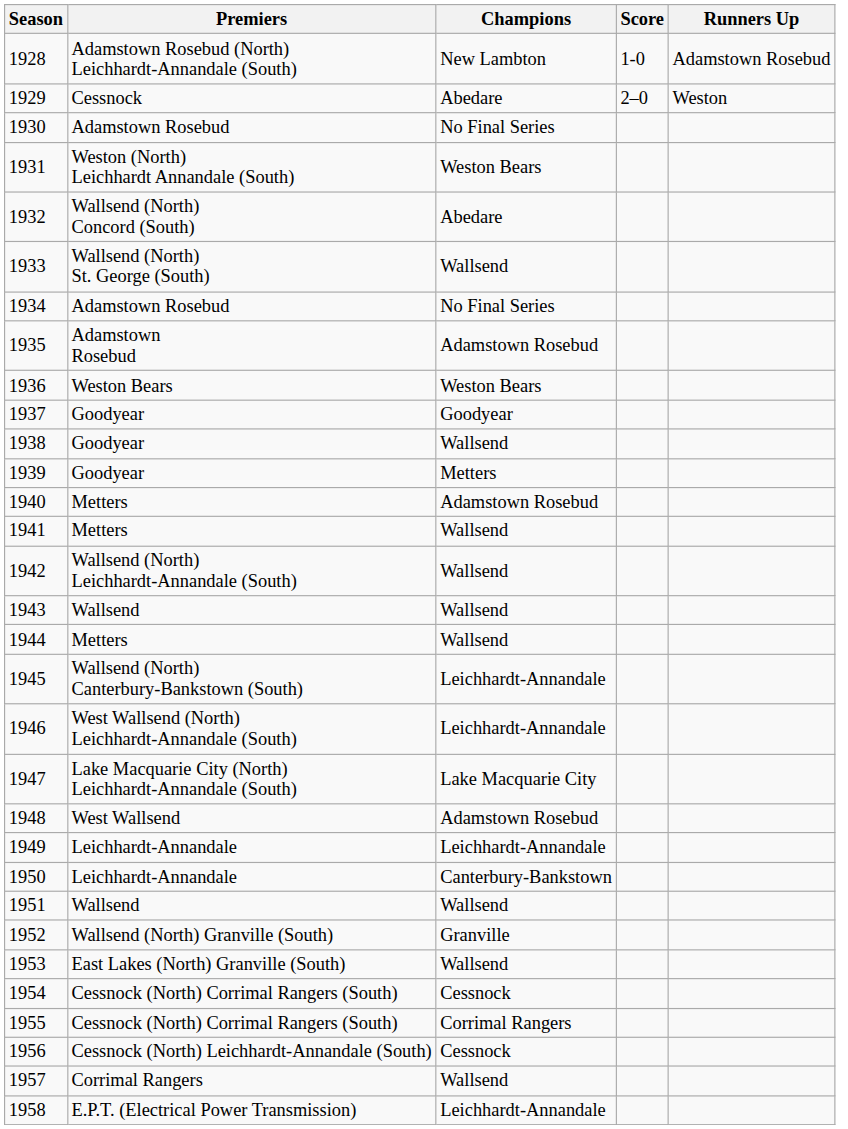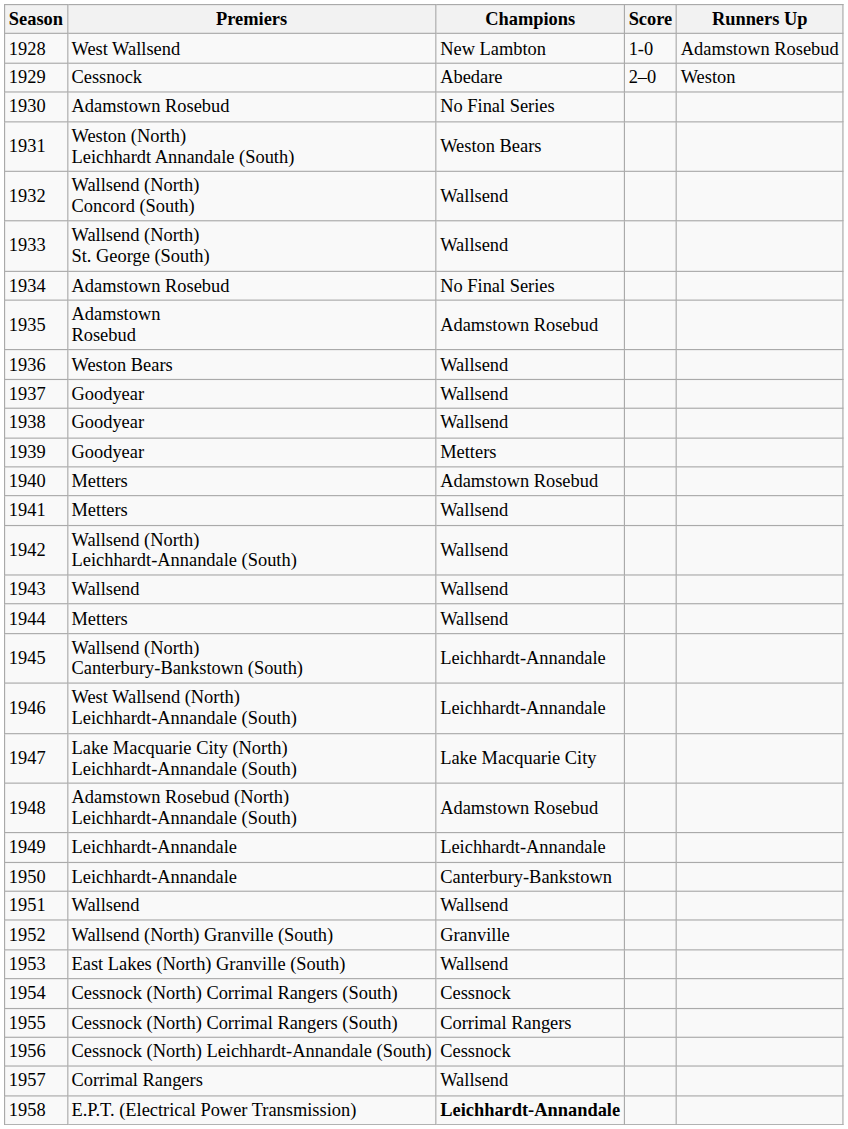 <table class="wikitable">
 <tr>
 <th>Season</th>
 <th>Premiers</th>
 <th>Champions</th>
 <th>Score</th>
 <th>Runners Up</th>
 </tr>
 <tr>
 <td>1928</td>
-<td>Adamstown  Rosebud (North)<br>Leichhardt-Annandale (South)</td>
+<td>West Wallsend</td>
 <td>New Lambton</td>
 <td>1-0</td>
 <td>Adamstown  Rosebud</td>
 </tr>
 <tr>
 <td>1929</td>
 <td>Cessnock</td>
 <td>Abedare</td>
 <td>2–0</td>
 <td>Weston</td>
 </tr>
 <tr>
 <td>1930</td>
 <td>Adamstown  Rosebud</td>
 <td>No Final Series</td>
 <td></td>
 <td></td>
 </tr>
 <tr>
 <td>1931</td>
 <td>Weston  (North)<br>Leichhardt Annandale (South)</td>
 <td>Weston Bears</td>
 <td></td>
 <td></td>
 </tr>
 <tr>
 <td>1932</td>
 <td>Wallsend  (North)<br>Concord (South)</td>
-<td>Abedare</td>
+<td>Wallsend</td>
 <td></td>
 <td></td>
 </tr>
 <tr>
 <td>1933</td>
 <td>Wallsend  (North)<br>St. George (South)</td>
 <td>Wallsend</td>
 <td></td>
 <td></td>
 </tr>
 <tr>
 <td>1934</td>
 <td>Adamstown  Rosebud</td>
 <td>No Final Series</td>
 <td></td>
 <td></td>
 </tr>
 <tr>
 <td>1935</td>
 <td>Adamstown<br>Rosebud</td>
 <td>Adamstown Rosebud</td>
 <td></td>
 <td></td>
 </tr>
 <tr>
 <td>1936</td>
 <td>Weston  Bears</td>
-<td>Weston Bears</td>
+<td>Wallsend</td>
 <td></td>
 <td></td>
 </tr>
 <tr>
 <td>1937</td>
 <td>Goodyear</td>
-<td>Goodyear</td>
+<td>Wallsend</td>
 <td></td>
 <td></td>
 </tr>
 <tr>
 <td>1938</td>
 <td>Goodyear</td>
 <td>Wallsend</td>
 <td></td>
 <td></td>
 </tr>
 <tr>
 <td>1939</td>
 <td>Goodyear</td>
 <td>Metters</td>
 <td></td>
 <td></td>
 </tr>
 <tr>
 <td>1940</td>
 <td>Metters</td>
 <td>Adamstown Rosebud</td>
 <td></td>
 <td></td>
 </tr>
 <tr>
 <td>1941</td>
 <td>Metters</td>
 <td>Wallsend</td>
 <td></td>
 <td></td>
 </tr>
 <tr>
 <td>1942</td>
 <td>Wallsend  (North)<br>Leichhardt-Annandale (South)</td>
 <td>Wallsend</td>
 <td></td>
 <td></td>
 </tr>
 <tr>
 <td>1943</td>
 <td>Wallsend</td>
 <td>Wallsend</td>
 <td></td>
 <td></td>
 </tr>
 <tr>
 <td>1944</td>
 <td>Metters</td>
 <td>Wallsend</td>
 <td></td>
 <td></td>
 </tr>
 <tr>
 <td>1945</td>
 <td>Wallsend  (North)        <br>Canterbury-Bankstown  (South)</td>
 <td>Leichhardt-Annandale</td>
 <td></td>
 <td></td>
 </tr>
 <tr>
 <td>1946</td>
 <td>West  Wallsend (North)<br>Leichhardt-Annandale (South)</td>
 <td>Leichhardt-Annandale</td>
 <td></td>
 <td></td>
 </tr>
 <tr>
 <td>1947</td>
 <td>Lake  Macquarie City (North)<br>Leichhardt-Annandale (South)</td>
 <td>Lake Macquarie City</td>
 <td></td>
 <td></td>
 </tr>
 <tr>
 <td>1948</td>
-<td>West Wallsend</td>
+<td>Adamstown  Rosebud (North)<br>Leichhardt-Annandale (South)</td>
 <td>Adamstown Rosebud</td>
 <td></td>
 <td></td>
 </tr>
 <tr>
 <td>1949</td>
 <td>Leichhardt-Annandale</td>
 <td>Leichhardt-Annandale</td>
 <td></td>
 <td></td>
 </tr>
 <tr>
 <td>1950</td>
 <td>Leichhardt-Annandale</td>
 <td>Canterbury-Bankstown</td>
 <td></td>
 <td></td>
 </tr>
 <tr>
 <td>1951</td>
 <td>Wallsend</td>
 <td>Wallsend</td>
 <td></td>
 <td></td>
 </tr>
 <tr>
 <td>1952</td>
 <td>Wallsend  (North) Granville (South)</td>
 <td>Granville</td>
 <td></td>
 <td></td>
 </tr>
 <tr>
 <td>1953</td>
 <td>East  Lakes (North) Granville (South)</td>
 <td>Wallsend</td>
 <td></td>
 <td></td>
 </tr>
 <tr>
 <td>1954</td>
 <td>Cessnock  (North) Corrimal Rangers (South)</td>
 <td>Cessnock</td>
 <td></td>
 <td></td>
 </tr>
 <tr>
 <td>1955</td>
 <td>Cessnock  (North) Corrimal Rangers (South)</td>
 <td>Corrimal Rangers</td>
 <td></td>
 <td></td>
 </tr>
 <tr>
 <td>1956</td>
 <td>Cessnock  (North) Leichhardt-Annandale (South)</td>
 <td>Cessnock</td>
 <td></td>
 <td></td>
 </tr>
 <tr>
 <td>1957</td>
 <td>Corrimal  Rangers</td>
 <td>Wallsend</td>
 <td></td>
 <td></td>
 </tr>
 <tr>
 <td>1958</td>
 <td>E.P.T.  (Electrical Power Transmission)</td>
-<td>Leichhardt-Annandale</td>
+<td><strong>Leichhardt-Annandale</strong></td>
 <td></td>
 <td></td>
 </tr>
 </table>
